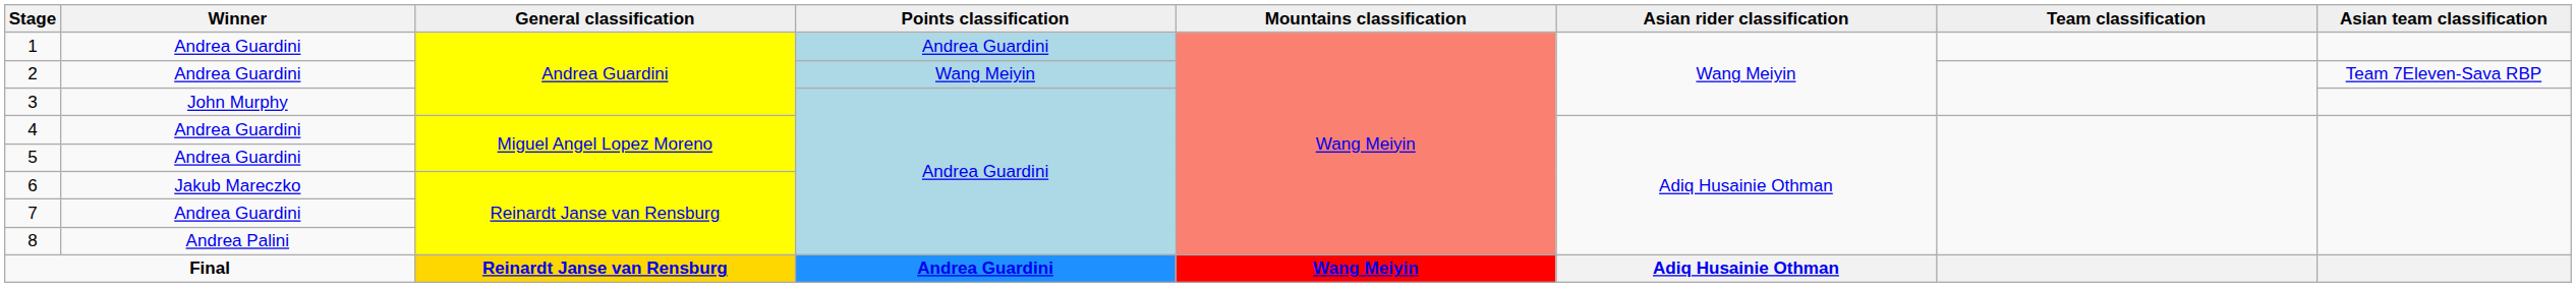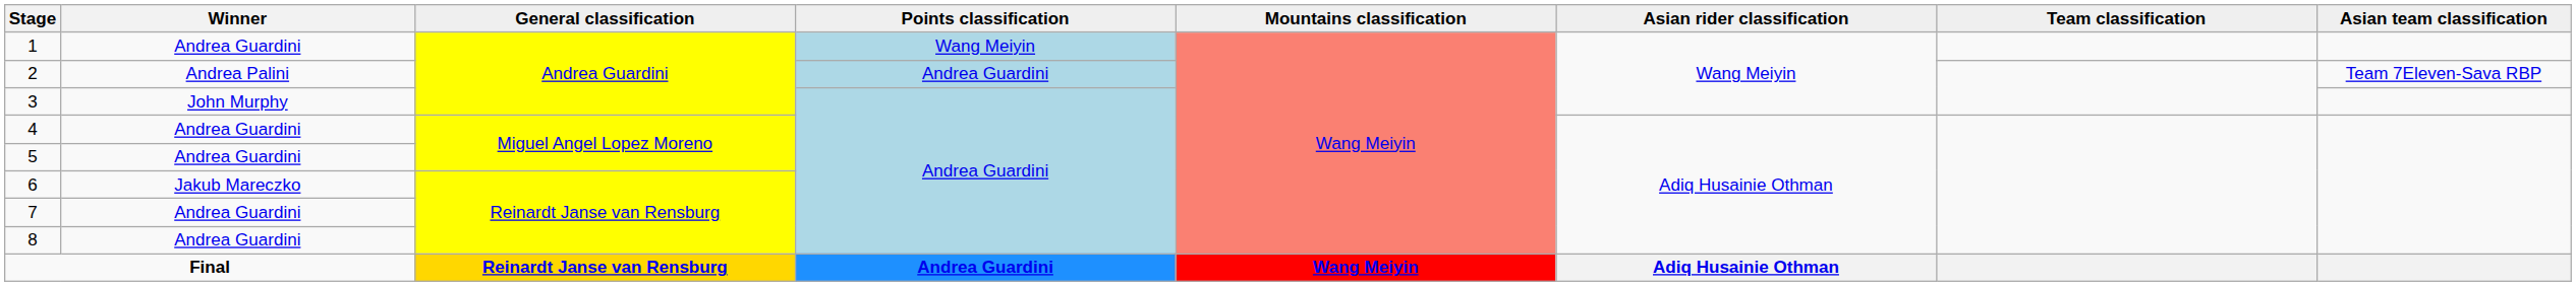 <table class="wikitable" style="text-align: center; font-size:smaller;">
 <tr>
 <th width="1%">Stage</th>
 <th width="14%">Winner</th>
 <th style="background:#EFEFEF;" width="15%">General classification<br></th>
 <th style="background:#EFEFEF;" width="15%">Points classification<br></th>
 <th style="background:#EFEFEF;" width="15%">Mountains classification<br></th>
 <th style="background:#EFEFEF;" width="15%">Asian rider classification<br></th>
 <th style="background:#EFEFEF;" width="15%">Team classification</th>
 <th style="background:#EFEFEF;" width="15%">Asian team classification</th>
 </tr>
 <tr>
 <td>1</td>
 <td><a href='#'>Andrea Guardini</a></td>
 <td style="background-color:yellow" rowspan=3><a href='#'>Andrea Guardini</a></td>
-<td style="background-color:lightblue"><a href='#'>Andrea Guardini</a></td>
+<td style="background-color:lightblue"><a href='#'>Wang Meiyin</a></td>
 <td style="background-color:salmon" rowspan=8><a href='#'>Wang Meiyin</a></td>
 <td rowspan=3><a href='#'>Wang Meiyin</a></td>
 <td></td>
 <td></td>
 </tr>
 <tr>
 <td>2</td>
-<td><a href='#'>Andrea Guardini</a></td>
-<td style="background-color:lightblue"><a href='#'>Wang Meiyin</a></td>
+<td><a href='#'>Andrea Palini</a></td>
+<td style="background-color:lightblue"><a href='#'>Andrea Guardini</a></td>
 <td rowspan=2></td>
 <td><a href='#'>Team 7Eleven-Sava RBP</a></td>
 </tr>
 <tr>
 <td>3</td>
 <td><a href='#'>John Murphy</a></td>
 <td style="background-color:lightblue" rowspan=6><a href='#'>Andrea Guardini</a></td>
 <td></td>
 </tr>
 <tr>
 <td>4</td>
 <td><a href='#'>Andrea Guardini</a></td>
 <td style="background-color:yellow" rowspan=2><a href='#'>Miguel Angel Lopez Moreno</a></td>
 <td rowspan=5><a href='#'>Adiq Husainie Othman</a></td>
 <td rowspan=5></td>
 <td rowspan=5></td>
 </tr>
 <tr>
 <td>5</td>
 <td><a href='#'>Andrea Guardini</a></td>
 </tr>
 <tr>
 <td>6</td>
 <td><a href='#'>Jakub Mareczko</a></td>
 <td style="background-color:yellow" rowspan=3><a href='#'>Reinardt Janse van Rensburg</a></td>
 </tr>
 <tr>
 <td>7</td>
 <td><a href='#'>Andrea Guardini</a></td>
 </tr>
 <tr>
 <td>8</td>
-<td><a href='#'>Andrea Palini</a></td>
+<td><a href='#'>Andrea Guardini</a></td>
 </tr>
 <tr>
 <td colspan="2"><strong>Final</strong></td>
 <th style="background:gold"><a href='#'>Reinardt Janse van Rensburg</a></th>
 <th style="background:dodgerblue"><a href='#'>Andrea Guardini</a></th>
 <th style="background:red"><a href='#'>Wang Meiyin</a></th>
 <th><a href='#'>Adiq Husainie Othman</a></th>
 <th></th>
 <th></th>
 </tr>
 </table>
